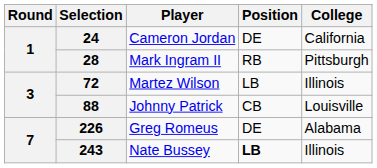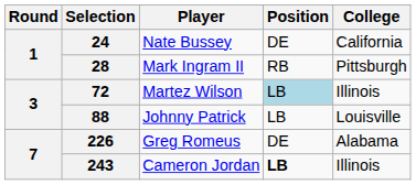 <table class="wikitable">
 <tr>
 <th>Round</th>
 <th>Selection</th>
 <th>Player</th>
 <th>Position</th>
 <th>College</th>
 </tr>
 <tr>
 <th rowspan=2>1</th>
 <th>24</th>
-<td><a href='#'>Cameron Jordan</a></td>
+<td><a href='#'>Nate Bussey</a></td>
 <td>DE</td>
 <td>California</td>
 </tr>
 <tr>
 <th>28 </th>
 <td><a href='#'>Mark Ingram II</a></td>
 <td>RB</td>
 <td>Pittsburgh</td>
 </tr>
 <tr>
 <th rowspan=2>3</th>
 <th>72 </th>
 <td><a href='#'>Martez Wilson</a></td>
-<td>LB</td>
+<td style="background: lightblue;">LB</td>
 <td>Illinois</td>
 </tr>
 <tr>
 <th>88</th>
 <td><a href='#'>Johnny Patrick</a></td>
-<td>CB</td>
+<td>LB</td>
 <td>Louisville</td>
 </tr>
 <tr>
 <th rowspan=2>7</th>
 <th>226</th>
 <td><a href='#'>Greg Romeus</a></td>
 <td>DE</td>
 <td>Alabama</td>
 </tr>
 <tr>
 <th>243 </th>
-<td><a href='#'>Nate Bussey</a></td>
+<td><a href='#'>Cameron Jordan</a></td>
 <td><strong>LB</strong></td>
 <td>Illinois</td>
 </tr>
 </table>
